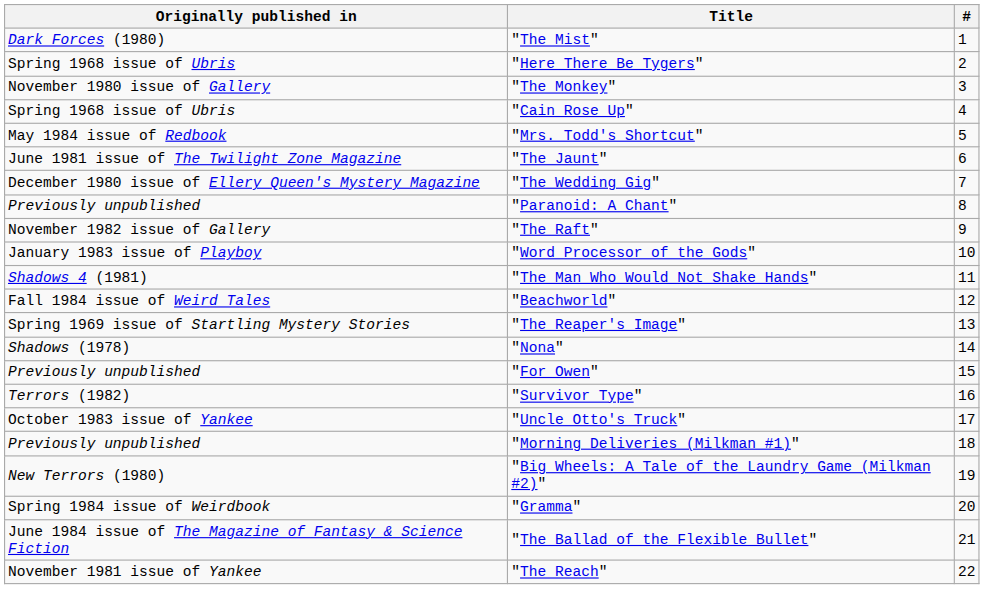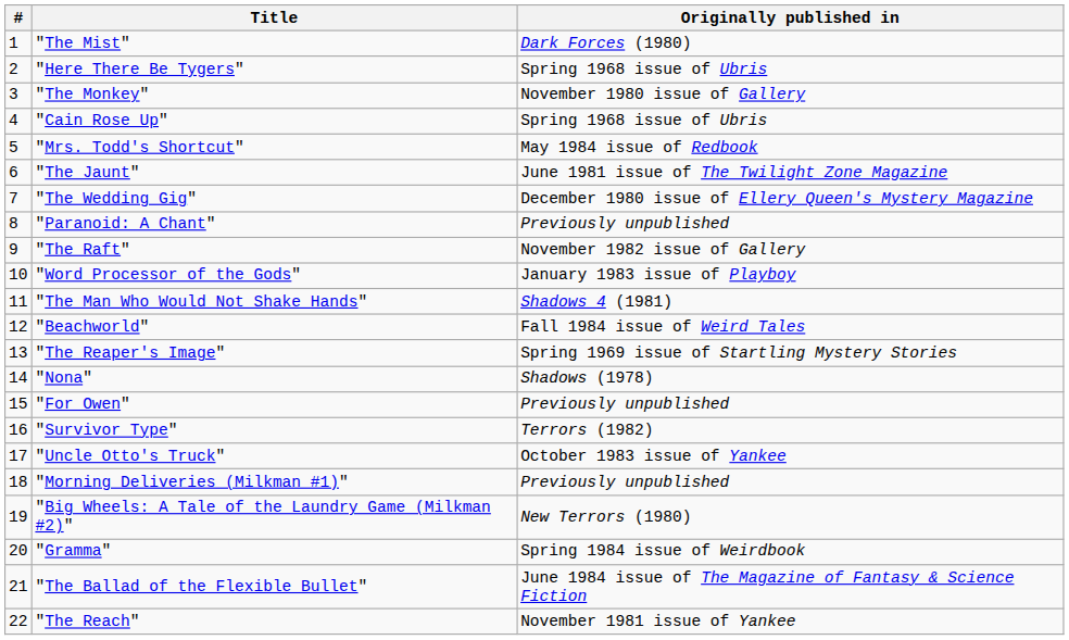 <table class="wikitable">
 <tr>
+<th>#</th>
+<th>Title</th>
 <th>Originally published in</th>
-<th>Title</th>
-<th>#</th>
 </tr>
 <tr>
+<td>1</td>
+<td>"<a href='#'>The Mist</a>"</td>
 <td><em><a href='#'>Dark Forces</a></em> (1980)</td>
-<td>"<a href='#'>The Mist</a>"</td>
-<td>1</td>
 </tr>
 <tr>
+<td>2</td>
+<td>"<a href='#'>Here There Be Tygers</a>"</td>
 <td>Spring 1968 issue of <em><a href='#'>Ubris</a></em></td>
-<td>"<a href='#'>Here There Be Tygers</a>"</td>
-<td>2</td>
 </tr>
 <tr>
+<td>3</td>
+<td>"<a href='#'>The Monkey</a>"</td>
 <td>November 1980 issue of <em><a href='#'>Gallery</a></em></td>
-<td>"<a href='#'>The Monkey</a>"</td>
-<td>3</td>
 </tr>
 <tr>
+<td>4</td>
+<td>"<a href='#'>Cain Rose Up</a>"</td>
 <td>Spring 1968 issue of <em>Ubris</em></td>
-<td>"<a href='#'>Cain Rose Up</a>"</td>
-<td>4</td>
 </tr>
 <tr>
+<td>5</td>
+<td>"<a href='#'>Mrs. Todd's Shortcut</a>"</td>
 <td>May 1984 issue of <em><a href='#'>Redbook</a></em></td>
-<td>"<a href='#'>Mrs. Todd's Shortcut</a>"</td>
-<td>5</td>
 </tr>
 <tr>
+<td>6</td>
+<td>"<a href='#'>The Jaunt</a>"</td>
 <td>June 1981 issue of <em><a href='#'>The Twilight Zone Magazine</a></em></td>
-<td>"<a href='#'>The Jaunt</a>"</td>
-<td>6</td>
 </tr>
 <tr>
+<td>7</td>
+<td>"<a href='#'>The Wedding Gig</a>"</td>
 <td>December 1980 issue of <em><a href='#'>Ellery Queen's Mystery Magazine</a></em></td>
-<td>"<a href='#'>The Wedding Gig</a>"</td>
-<td>7</td>
 </tr>
 <tr>
+<td>8</td>
+<td>"<a href='#'>Paranoid: A Chant</a>"</td>
 <td><em>Previously unpublished</em></td>
-<td>"<a href='#'>Paranoid: A Chant</a>"</td>
-<td>8</td>
 </tr>
 <tr>
+<td>9</td>
+<td>"<a href='#'>The Raft</a>"</td>
 <td>November 1982 issue of <em>Gallery</em></td>
-<td>"<a href='#'>The Raft</a>"</td>
-<td>9</td>
 </tr>
 <tr>
+<td>10</td>
+<td>"<a href='#'>Word Processor of the Gods</a>"</td>
 <td>January 1983 issue of <em><a href='#'>Playboy</a></em></td>
-<td>"<a href='#'>Word Processor of the Gods</a>"</td>
-<td>10</td>
 </tr>
 <tr>
+<td>11</td>
+<td>"<a href='#'>The Man Who Would Not Shake Hands</a>"</td>
 <td><em><a href='#'>Shadows 4</a></em> (1981)</td>
-<td>"<a href='#'>The Man Who Would Not Shake Hands</a>"</td>
-<td>11</td>
 </tr>
 <tr>
+<td>12</td>
+<td>"<a href='#'>Beachworld</a>"</td>
 <td>Fall 1984 issue of <em><a href='#'>Weird Tales</a></em></td>
-<td>"<a href='#'>Beachworld</a>"</td>
-<td>12</td>
 </tr>
 <tr>
+<td>13</td>
+<td>"<a href='#'>The Reaper's Image</a>"</td>
 <td>Spring 1969 issue of <em>Startling Mystery Stories</em></td>
-<td>"<a href='#'>The Reaper's Image</a>"</td>
-<td>13</td>
 </tr>
 <tr>
+<td>14</td>
+<td>"<a href='#'>Nona</a>"</td>
 <td><em>Shadows</em> (1978)</td>
-<td>"<a href='#'>Nona</a>"</td>
-<td>14</td>
 </tr>
 <tr>
+<td>15</td>
+<td>"<a href='#'>For Owen</a>"</td>
 <td><em>Previously unpublished</em></td>
-<td>"<a href='#'>For Owen</a>"</td>
-<td>15</td>
 </tr>
 <tr>
+<td>16</td>
+<td>"<a href='#'>Survivor Type</a>"</td>
 <td><em>Terrors</em> (1982)</td>
-<td>"<a href='#'>Survivor Type</a>"</td>
-<td>16</td>
 </tr>
 <tr>
+<td>17</td>
+<td>"<a href='#'>Uncle Otto's Truck</a>"</td>
 <td>October 1983 issue of <em><a href='#'>Yankee</a></em></td>
-<td>"<a href='#'>Uncle Otto's Truck</a>"</td>
-<td>17</td>
 </tr>
 <tr>
+<td>18</td>
+<td>"<a href='#'>Morning Deliveries (Milkman #1)</a>"</td>
 <td><em>Previously unpublished</em></td>
-<td>"<a href='#'>Morning Deliveries (Milkman #1)</a>"</td>
-<td>18</td>
 </tr>
 <tr>
+<td>19</td>
+<td>"<a href='#'>Big Wheels: A Tale of the Laundry Game (Milkman #2)</a>"</td>
 <td><em>New Terrors</em> (1980)</td>
-<td>"<a href='#'>Big Wheels: A Tale of the Laundry Game (Milkman #2)</a>"</td>
-<td>19</td>
 </tr>
 <tr>
+<td>20</td>
+<td>"<a href='#'>Gramma</a>"</td>
 <td>Spring 1984 issue of <em>Weirdbook</em></td>
-<td>"<a href='#'>Gramma</a>"</td>
-<td>20</td>
 </tr>
 <tr>
+<td>21</td>
+<td>"<a href='#'>The Ballad of the Flexible Bullet</a>"</td>
 <td>June 1984 issue of <em><a href='#'>The Magazine of Fantasy & Science Fiction</a></em></td>
-<td>"<a href='#'>The Ballad of the Flexible Bullet</a>"</td>
-<td>21</td>
 </tr>
 <tr>
+<td>22</td>
+<td>"<a href='#'>The Reach</a>"</td>
 <td>November 1981 issue of <em>Yankee</em></td>
-<td>"<a href='#'>The Reach</a>"</td>
-<td>22</td>
 </tr>
 </table>
